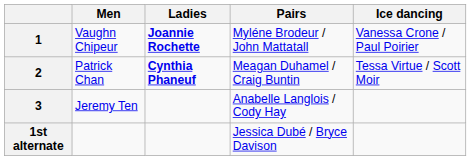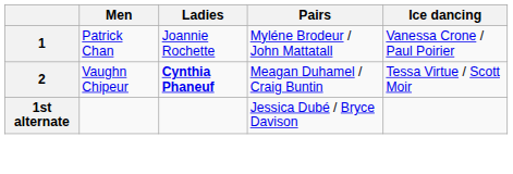 <table class="wikitable">
 <tr>
 <th></th>
 <th>Men</th>
 <th>Ladies</th>
 <th>Pairs</th>
 <th>Ice dancing</th>
 </tr>
 <tr>
 <th>1</th>
-<td><a href='#'>Vaughn Chipeur</a></td>
-<td><strong><a href='#'>Joannie Rochette</a></strong></td>
+<td><a href='#'>Patrick Chan</a></td>
+<td><a href='#'>Joannie Rochette</a></td>
 <td><a href='#'>Myléne Brodeur</a> / <a href='#'>John Mattatall</a></td>
 <td><a href='#'>Vanessa Crone</a> / <a href='#'>Paul Poirier</a></td>
 </tr>
 <tr>
 <th>2</th>
-<td><a href='#'>Patrick Chan</a></td>
+<td><a href='#'>Vaughn Chipeur</a></td>
 <td><strong><a href='#'>Cynthia Phaneuf</a></strong></td>
 <td><a href='#'>Meagan Duhamel</a> / <a href='#'>Craig Buntin</a></td>
 <td><a href='#'>Tessa Virtue</a> / <a href='#'>Scott Moir</a></td>
-</tr>
-<tr>
-<th>3</th>
-<td><a href='#'>Jeremy Ten</a></td>
-<td></td>
-<td><a href='#'>Anabelle Langlois</a> / <a href='#'>Cody Hay</a></td>
-<td></td>
 </tr>
 <tr>
 <th>1st alternate</th>
 <td></td>
 <td></td>
 <td><a href='#'>Jessica Dubé</a> / <a href='#'>Bryce Davison</a></td>
 <td></td>
 </tr>
 </table>
